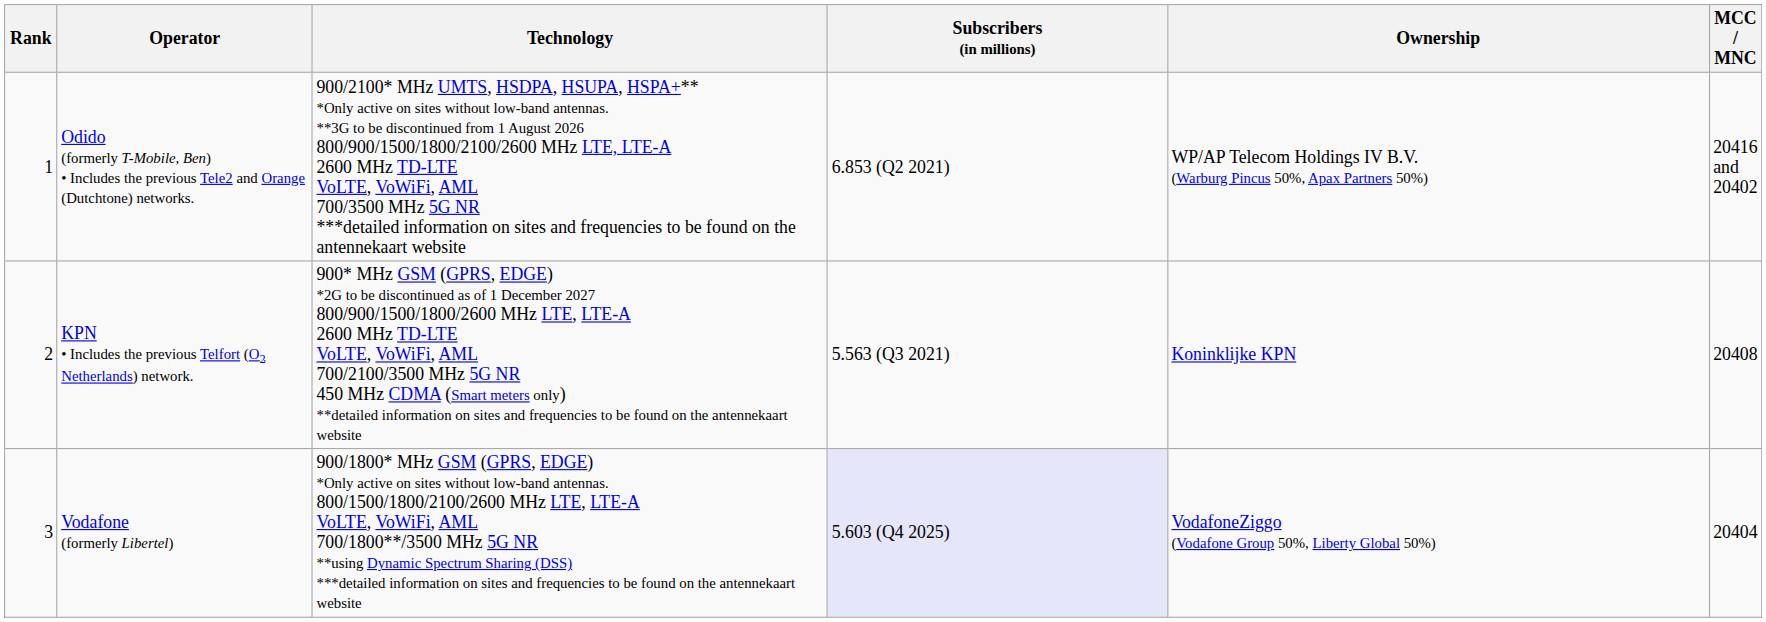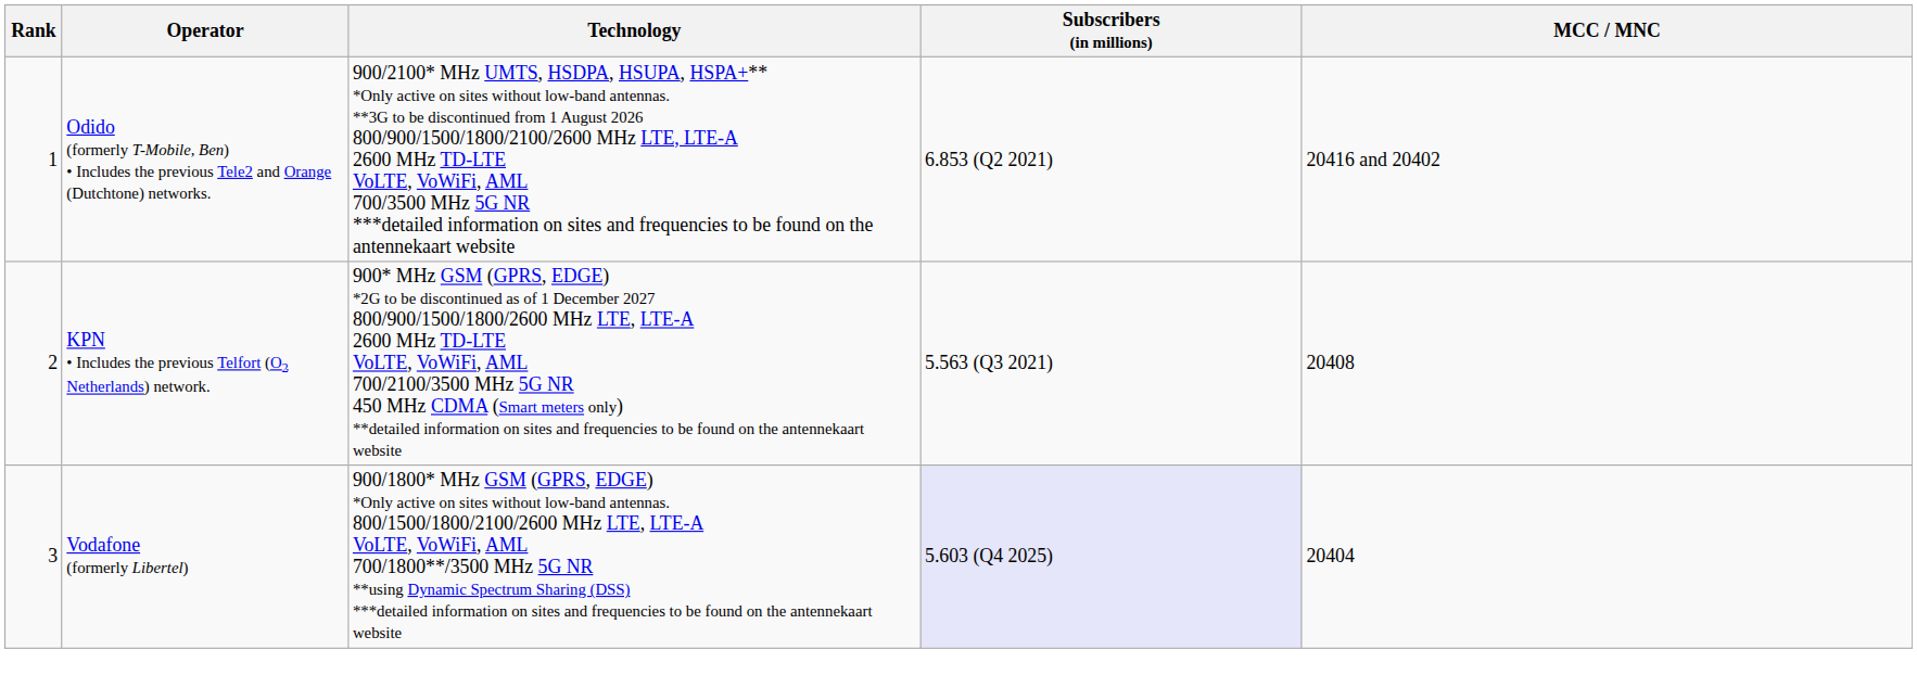 <table class="wikitable" style="width:100%;">
 <tr>
 <th style="width:3%;">Rank</th>
 <th style="width:15%;">Operator</th>
 <th style="width:30%;">Technology</th>
 <th style="width:20%;">Subscribers<br><small>(in millions)</small></th>
-<th style="width:32%;">Ownership</th>
 <th>MCC / MNC</th>
 </tr>
 <tr>
 <td align=right>1</td>
 <td><a href='#'>Odido</a> <br><small>(formerly <em>T-Mobile, Ben</em>)<br>• Includes the previous <a href='#'>Tele2</a> and <a href='#'>Orange</a> (Dutchtone) networks.</small></td>
 <td>900/2100* MHz <a href='#'>UMTS</a>, <a href='#'>HSDPA</a>, <a href='#'>HSUPA</a>, <a href='#'>HSPA+</a>**<br><small>*Only active on sites without low-band antennas.<br>**3G to be discontinued from 1 August 2026</small><br>800/900/1500/1800/2100/2600 MHz <a href='#'>LTE, LTE-A</a><br>2600 MHz <a href='#'>TD-LTE</a><br><a href='#'>VoLTE</a>, <a href='#'>VoWiFi</a>, <a href='#'>AML</a><br> 700/3500 MHz <a href='#'>5G NR</a><br>***detailed information on sites and frequencies to be found on the antennekaart website</td>
 <td>6.853 (Q2 2021)</td>
-<td>WP/AP Telecom Holdings IV B.V. <br> <small>(<a href='#'>Warburg Pincus</a> 50%, <a href='#'>Apax Partners</a> 50%)</small></td>
 <td>20416 and 20402</td>
 </tr>
 <tr>
 <td align=right>2</td>
 <td><a href='#'>KPN</a> <br><small>• Includes the previous <a href='#'>Telfort</a> (<a href='#'>O<sub>2</sub> Netherlands</a>) network.</small></td>
 <td>900* MHz <a href='#'>GSM</a> (<a href='#'>GPRS</a>, <a href='#'>EDGE</a>) <br><small>*2G to be discontinued as of 1 December 2027</small><br>800/900/1500/1800/2600 MHz <a href='#'>LTE</a>, <a href='#'>LTE-A</a><br>2600 MHz <a href='#'>TD-LTE</a><br><a href='#'>VoLTE</a>, <a href='#'>VoWiFi</a>, <a href='#'>AML</a><br> 700/2100/3500 MHz <a href='#'>5G NR</a><br>450 MHz <a href='#'>CDMA</a> (<small><a href='#'>Smart meters</a> only</small>) <br><small>**detailed information on sites and frequencies to be found on the antennekaart website</small></td>
 <td>5.563 (Q3 2021)</td>
-<td><a href='#'>Koninklijke KPN</a></td>
 <td>20408</td>
 </tr>
 <tr>
 <td align=right>3</td>
 <td><a href='#'>Vodafone</a> <br> <small>(formerly <em>Libertel</em>)</small></td>
 <td>900/1800* MHz <a href='#'>GSM</a> (<a href='#'>GPRS</a>, <a href='#'>EDGE</a>)<br><small>*Only active on sites without low-band antennas.</small> <br>800/1500/1800/2100/2600 MHz <a href='#'>LTE</a>, <a href='#'>LTE-A</a><br><a href='#'>VoLTE</a>, <a href='#'>VoWiFi</a>, <a href='#'>AML</a><br> 700/1800**/3500 MHz <a href='#'>5G NR</a> <br><small>**using <a href='#'>Dynamic Spectrum Sharing (DSS)</a><br>***detailed information on sites and frequencies to be found on the antennekaart website</small></td>
 <td style="background: lavender;">5.603 (Q4 2025)</td>
-<td><a href='#'>VodafoneZiggo</a><br><small>(<a href='#'>Vodafone Group</a> 50%, <a href='#'>Liberty Global</a> 50%)</small></td>
 <td>20404</td>
 </tr>
 </table>
